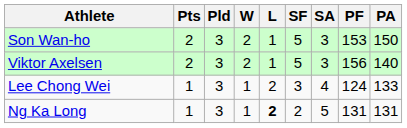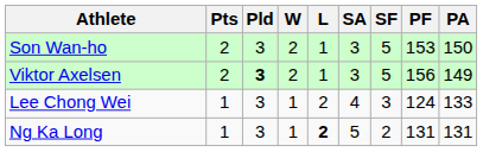 <table class=wikitable style="text-align:center">
 <tr>
 <th width=175>Athlete</th>
 <th width=20>Pts</th>
 <th width=20>Pld</th>
 <th width=20>W</th>
 <th width=20>L</th>
+<th width=20>SA</th>
 <th width=20>SF</th>
-<th width=20>SA</th>
 <th width=20>PF</th>
 <th width=20>PA</th>
 </tr>
 <tr bgcolor=ccffcc>
 <td style="text-align:left"> <a href='#'>Son Wan-ho</a></td>
 <td>2</td>
 <td>3</td>
 <td>2</td>
 <td>1</td>
+<td>3</td>
 <td>5</td>
-<td>3</td>
 <td>153</td>
 <td>150</td>
 </tr>
 <tr bgcolor=ccffcc>
 <td style="text-align:left"> <a href='#'>Viktor Axelsen</a></td>
 <td>2</td>
-<td>3</td>
+<td><strong>3</strong></td>
 <td>2</td>
 <td>1</td>
+<td>3</td>
 <td>5</td>
-<td>3</td>
 <td>156</td>
-<td>140</td>
+<td>149</td>
 </tr>
 <tr bgcolor=>
 <td style="text-align:left"> <a href='#'>Lee Chong Wei</a></td>
 <td>1</td>
 <td>3</td>
 <td>1</td>
 <td>2</td>
+<td>4</td>
 <td>3</td>
-<td>4</td>
 <td>124</td>
 <td>133</td>
 </tr>
 <tr bgcolor=>
 <td style="text-align:left"> <a href='#'>Ng Ka Long</a></td>
 <td>1</td>
 <td>3</td>
 <td>1</td>
 <td><strong>2</strong></td>
+<td>5</td>
 <td>2</td>
-<td>5</td>
 <td>131</td>
 <td>131</td>
 </tr>
 </table>
